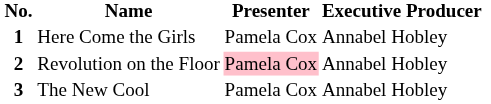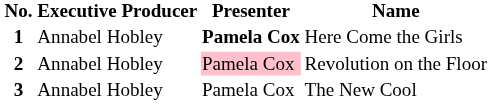 <table>
 <tr>
 <th>No.</th>
+<th>Executive Producer</th>
+<th>Presenter</th>
 <th>Name</th>
-<th>Presenter</th>
-<th>Executive Producer</th>
 </tr>
 <tr>
 <th>1</th>
+<td>Annabel Hobley</td>
+<td><strong>Pamela Cox</strong></td>
 <td>Here Come the Girls</td>
-<td>Pamela Cox</td>
-<td>Annabel Hobley</td>
 </tr>
 <tr>
 <th>2</th>
+<td>Annabel Hobley</td>
+<td style="background: pink;">Pamela Cox</td>
 <td>Revolution on the Floor</td>
-<td style="background: pink;">Pamela Cox</td>
-<td>Annabel Hobley</td>
 </tr>
 <tr>
 <th>3</th>
+<td>Annabel Hobley</td>
+<td>Pamela Cox</td>
 <td>The New Cool</td>
-<td>Pamela Cox</td>
-<td>Annabel Hobley</td>
 </tr>
 </table>
